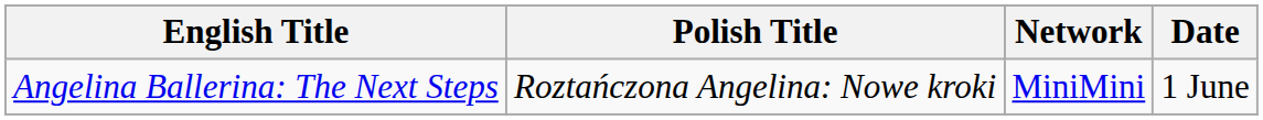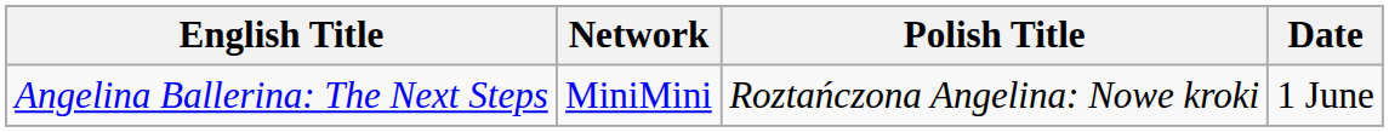 <table class="wikitable">
 <tr>
 <th>English Title</th>
+<th>Network</th>
 <th>Polish Title</th>
-<th>Network</th>
 <th>Date</th>
 </tr>
 <tr>
 <td> <em><a href='#'>Angelina Ballerina: The Next Steps</a></em></td>
+<td><a href='#'>MiniMini</a></td>
 <td><em>Roztańczona Angelina: Nowe kroki</em></td>
-<td><a href='#'>MiniMini</a></td>
 <td>1 June</td>
 </tr>
 </table>
